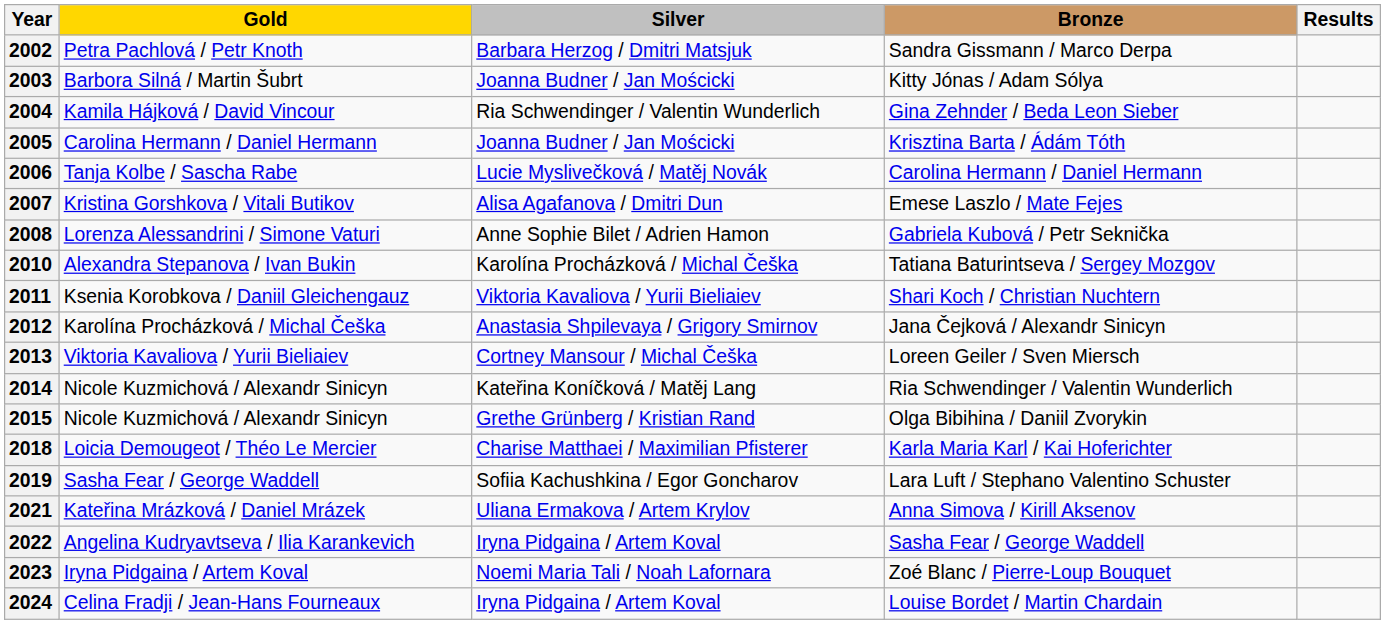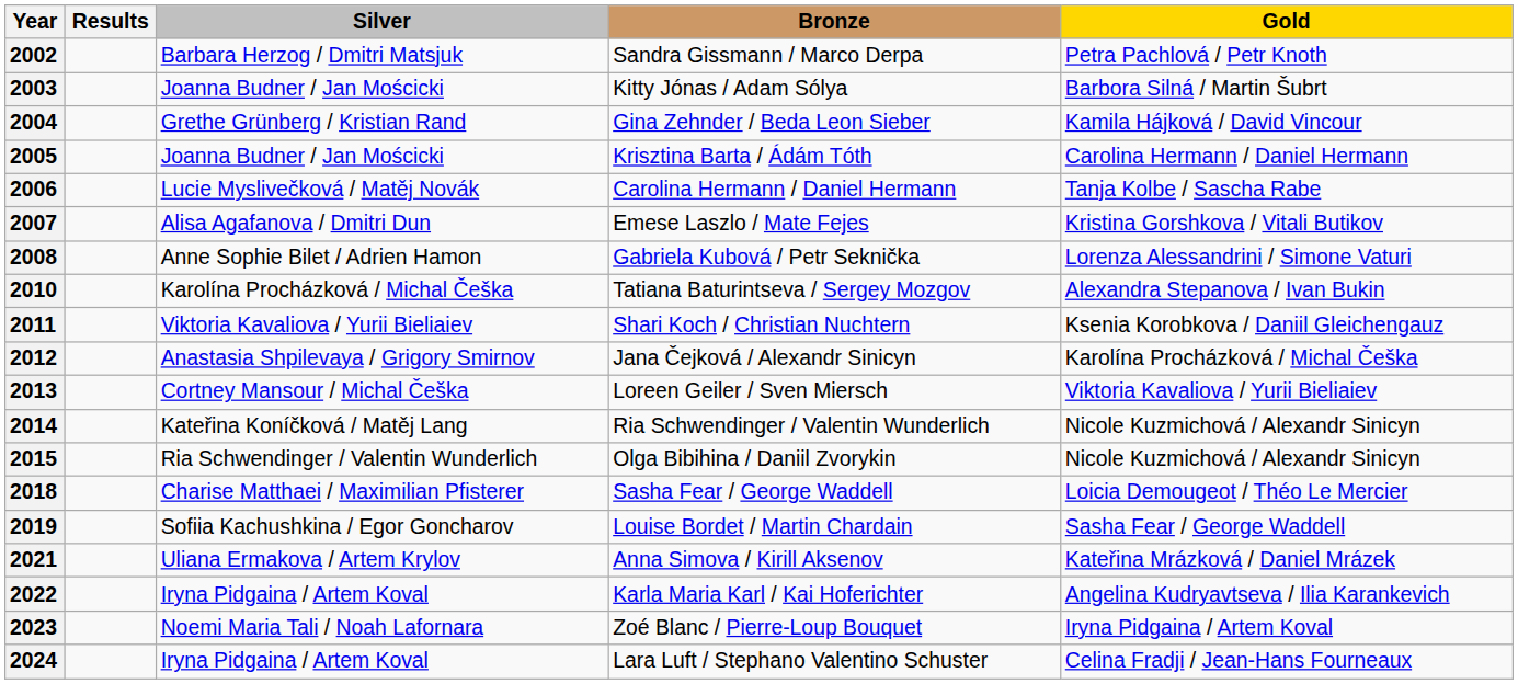 <table class="wikitable unsortable" style="text-align:left; width:90%;">
 <tr>
 <th scope="col" style="text-align:center">Year</th>
-<td scope="col" style="text-align:center; width:30%; background:gold"><strong>Gold</strong></td>
+<th scope="col" style="text-align:center">Results</th>
 <td scope="col" style="text-align:center; width:30%; background:silver"><strong>Silver</strong></td>
 <td scope="col" style="text-align:center; width:30%; background:#c96"><strong>Bronze</strong></td>
-<th scope="col" style="text-align:center">Results</th>
+<td scope="col" style="text-align:center; width:30%; background:gold"><strong>Gold</strong></td>
 </tr>
 <tr>
 <th scope="row" style="text-align:left">2002</th>
-<td> <a href='#'>Petra Pachlová</a> / <a href='#'>Petr Knoth</a></td>
+<td></td>
 <td> <a href='#'>Barbara Herzog</a> / <a href='#'>Dmitri Matsjuk</a></td>
 <td> Sandra Gissmann / Marco Derpa</td>
-<td></td>
+<td> <a href='#'>Petra Pachlová</a> / <a href='#'>Petr Knoth</a></td>
 </tr>
 <tr>
 <th scope="row" style="text-align:left">2003</th>
-<td> <a href='#'>Barbora Silná</a> / Martin Šubrt</td>
+<td></td>
 <td> <a href='#'>Joanna Budner</a> / <a href='#'>Jan Mościcki</a></td>
 <td> Kitty Jónas / Adam Sólya</td>
-<td></td>
+<td> <a href='#'>Barbora Silná</a> / Martin Šubrt</td>
 </tr>
 <tr>
 <th scope="row" style="text-align:left">2004</th>
+<td></td>
+<td> <a href='#'>Grethe Grünberg</a> / <a href='#'>Kristian Rand</a></td>
+<td> <a href='#'>Gina Zehnder</a> / <a href='#'>Beda Leon Sieber</a></td>
 <td> <a href='#'>Kamila Hájková</a> / <a href='#'>David Vincour</a></td>
-<td> Ria Schwendinger / Valentin Wunderlich</td>
-<td> <a href='#'>Gina Zehnder</a> / <a href='#'>Beda Leon Sieber</a></td>
-<td></td>
 </tr>
 <tr>
 <th scope="row" style="text-align:left">2005</th>
-<td> <a href='#'>Carolina Hermann</a> / <a href='#'>Daniel Hermann</a></td>
+<td></td>
 <td> <a href='#'>Joanna Budner</a> / <a href='#'>Jan Mościcki</a></td>
 <td> <a href='#'>Krisztina Barta</a> / <a href='#'>Ádám Tóth</a></td>
-<td></td>
+<td> <a href='#'>Carolina Hermann</a> / <a href='#'>Daniel Hermann</a></td>
 </tr>
 <tr>
 <th scope="row" style="text-align:left">2006</th>
-<td> <a href='#'>Tanja Kolbe</a> / <a href='#'>Sascha Rabe</a></td>
+<td></td>
 <td> <a href='#'>Lucie Myslivečková</a> / <a href='#'>Matěj Novák</a></td>
 <td> <a href='#'>Carolina Hermann</a> / <a href='#'>Daniel Hermann</a></td>
-<td></td>
+<td> <a href='#'>Tanja Kolbe</a> / <a href='#'>Sascha Rabe</a></td>
 </tr>
 <tr>
 <th scope="row" style="text-align:left">2007</th>
-<td> <a href='#'>Kristina Gorshkova</a> / <a href='#'>Vitali Butikov</a></td>
+<td></td>
 <td> <a href='#'>Alisa Agafanova</a> / <a href='#'>Dmitri Dun</a></td>
 <td> Emese Laszlo / <a href='#'>Mate Fejes</a></td>
-<td></td>
+<td> <a href='#'>Kristina Gorshkova</a> / <a href='#'>Vitali Butikov</a></td>
 </tr>
 <tr>
 <th scope="row" style="text-align:left">2008</th>
-<td> <a href='#'>Lorenza Alessandrini</a> / <a href='#'>Simone Vaturi</a></td>
+<td></td>
 <td> Anne Sophie Bilet / Adrien Hamon</td>
 <td> <a href='#'>Gabriela Kubová</a> / Petr Seknička</td>
-<td></td>
+<td> <a href='#'>Lorenza Alessandrini</a> / <a href='#'>Simone Vaturi</a></td>
 </tr>
 <tr>
 <th scope="row" style="text-align:left">2010</th>
-<td> <a href='#'>Alexandra Stepanova</a> / <a href='#'>Ivan Bukin</a></td>
+<td></td>
 <td> Karolína Procházková / <a href='#'>Michal Češka</a></td>
 <td> Tatiana Baturintseva / <a href='#'>Sergey Mozgov</a></td>
-<td></td>
+<td> <a href='#'>Alexandra Stepanova</a> / <a href='#'>Ivan Bukin</a></td>
 </tr>
 <tr>
 <th scope="row" style="text-align:left">2011</th>
-<td> Ksenia Korobkova / <a href='#'>Daniil Gleichengauz</a></td>
+<td></td>
 <td> <a href='#'>Viktoria Kavaliova</a> / <a href='#'>Yurii Bieliaiev</a></td>
 <td> <a href='#'>Shari Koch</a> / <a href='#'>Christian Nuchtern</a></td>
-<td></td>
+<td> Ksenia Korobkova / <a href='#'>Daniil Gleichengauz</a></td>
 </tr>
 <tr>
 <th scope="row" style="text-align:left">2012</th>
-<td> Karolína Procházková / <a href='#'>Michal Češka</a></td>
+<td></td>
 <td> <a href='#'>Anastasia Shpilevaya</a> / <a href='#'>Grigory Smirnov</a></td>
 <td> Jana Čejková / Alexandr Sinicyn</td>
-<td></td>
+<td> Karolína Procházková / <a href='#'>Michal Češka</a></td>
 </tr>
 <tr>
 <th scope="row" style="text-align:left">2013</th>
-<td> <a href='#'>Viktoria Kavaliova</a> / <a href='#'>Yurii Bieliaiev</a></td>
+<td></td>
 <td> <a href='#'>Cortney Mansour</a> / <a href='#'>Michal Češka</a></td>
 <td> Loreen Geiler / Sven Miersch</td>
-<td></td>
+<td> <a href='#'>Viktoria Kavaliova</a> / <a href='#'>Yurii Bieliaiev</a></td>
 </tr>
 <tr>
 <th scope="row" style="text-align:left">2014</th>
-<td> Nicole Kuzmichová / Alexandr Sinicyn</td>
+<td></td>
 <td> Kateřina Koníčková / Matěj Lang</td>
 <td> Ria Schwendinger / Valentin Wunderlich</td>
-<td></td>
+<td> Nicole Kuzmichová / Alexandr Sinicyn</td>
 </tr>
 <tr>
 <th scope="row" style="text-align:left">2015</th>
+<td></td>
+<td> Ria Schwendinger / Valentin Wunderlich</td>
+<td> Olga Bibihina / Daniil Zvorykin</td>
 <td> Nicole Kuzmichová / Alexandr Sinicyn</td>
-<td> <a href='#'>Grethe Grünberg</a> / <a href='#'>Kristian Rand</a></td>
-<td> Olga Bibihina / Daniil Zvorykin</td>
-<td></td>
 </tr>
 <tr>
 <th scope="row" style="text-align:left">2018</th>
+<td></td>
+<td> <a href='#'>Charise Matthaei</a> / <a href='#'>Maximilian Pfisterer</a></td>
+<td> <a href='#'>Sasha Fear</a> / <a href='#'>George Waddell</a></td>
 <td> <a href='#'>Loicia Demougeot</a> / <a href='#'>Théo Le Mercier</a></td>
-<td> <a href='#'>Charise Matthaei</a> / <a href='#'>Maximilian Pfisterer</a></td>
-<td> <a href='#'>Karla Maria Karl</a> / <a href='#'>Kai Hoferichter</a></td>
-<td></td>
 </tr>
 <tr>
 <th scope="row" style="text-align:left">2019</th>
+<td></td>
+<td> Sofiia Kachushkina / Egor Goncharov</td>
+<td> <a href='#'>Louise Bordet</a> / <a href='#'>Martin Chardain</a></td>
 <td> <a href='#'>Sasha Fear</a> / <a href='#'>George Waddell</a></td>
-<td> Sofiia Kachushkina / Egor Goncharov</td>
-<td> Lara Luft / Stephano Valentino Schuster</td>
-<td></td>
 </tr>
 <tr>
 <th scope="row" style="text-align:left">2021</th>
-<td> <a href='#'>Kateřina Mrázková</a> / <a href='#'>Daniel Mrázek</a></td>
+<td></td>
 <td> <a href='#'>Uliana Ermakova</a> / <a href='#'>Artem Krylov</a></td>
 <td> <a href='#'>Anna Simova</a> / <a href='#'>Kirill Aksenov</a></td>
-<td></td>
+<td> <a href='#'>Kateřina Mrázková</a> / <a href='#'>Daniel Mrázek</a></td>
 </tr>
 <tr>
 <th scope="row" style="text-align:left">2022</th>
+<td></td>
+<td> <a href='#'>Iryna Pidgaina</a> / <a href='#'>Artem Koval</a></td>
+<td> <a href='#'>Karla Maria Karl</a> / <a href='#'>Kai Hoferichter</a></td>
 <td> <a href='#'>Angelina Kudryavtseva</a> / <a href='#'>Ilia Karankevich</a></td>
-<td> <a href='#'>Iryna Pidgaina</a> / <a href='#'>Artem Koval</a></td>
-<td> <a href='#'>Sasha Fear</a> / <a href='#'>George Waddell</a></td>
-<td></td>
 </tr>
 <tr>
 <th scope="row" style="text-align:left">2023</th>
-<td> <a href='#'>Iryna Pidgaina</a> / <a href='#'>Artem Koval</a></td>
+<td></td>
 <td> <a href='#'>Noemi Maria Tali</a> / <a href='#'>Noah Lafornara</a></td>
 <td> Zoé Blanc / <a href='#'>Pierre-Loup Bouquet</a></td>
-<td></td>
+<td> <a href='#'>Iryna Pidgaina</a> / <a href='#'>Artem Koval</a></td>
 </tr>
 <tr>
 <th scope="row" style="text-align:left">2024</th>
+<td></td>
+<td> <a href='#'>Iryna Pidgaina</a> / <a href='#'>Artem Koval</a></td>
+<td> Lara Luft / Stephano Valentino Schuster</td>
 <td> <a href='#'>Celina Fradji</a> / <a href='#'>Jean-Hans Fourneaux</a></td>
-<td> <a href='#'>Iryna Pidgaina</a> / <a href='#'>Artem Koval</a></td>
-<td> <a href='#'>Louise Bordet</a> / <a href='#'>Martin Chardain</a></td>
-<td></td>
 </tr>
 </table>
